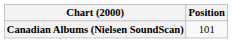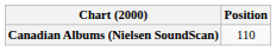 <table class="wikitable plainrowheaders" style="text-align:center">
 <tr>
 <th>Chart (2000)</th>
 <th>Position</th>
 </tr>
 <tr>
 <th scope="row">Canadian Albums (Nielsen SoundScan)</th>
-<td>101</td>
+<td>110</td>
 </tr>
 </table>
